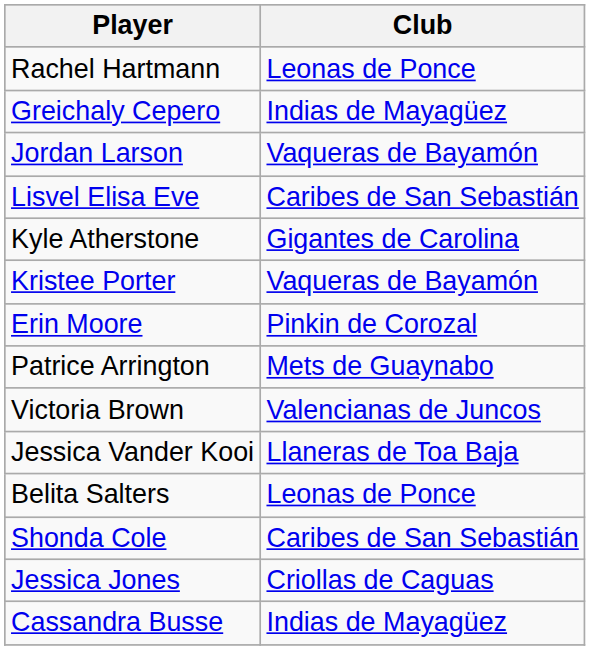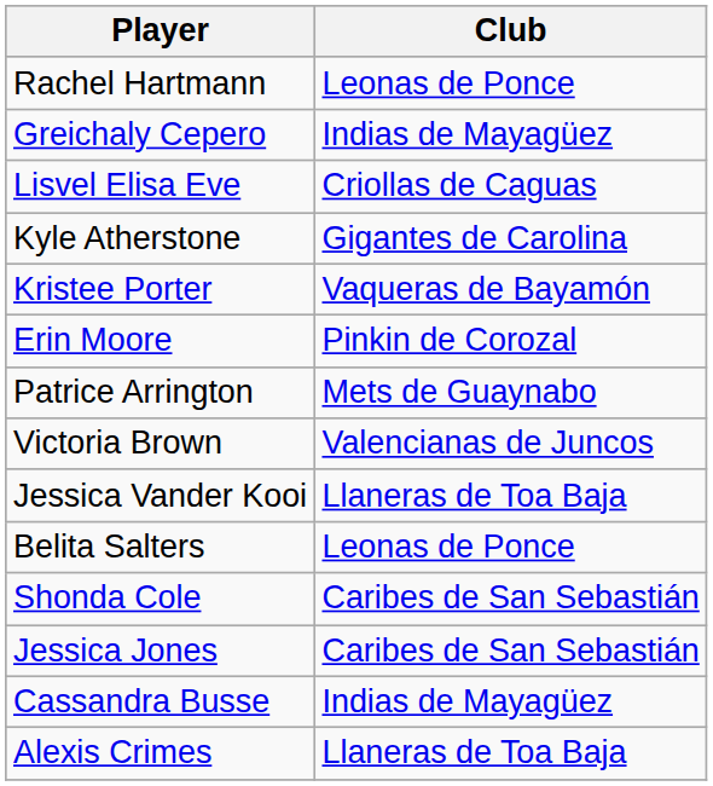 <table class="wikitable">
 <tr>
 <th>Player</th>
 <th>Club</th>
 </tr>
 <tr>
 <td> Rachel Hartmann</td>
 <td><a href='#'>Leonas de Ponce</a></td>
 </tr>
 <tr>
 <td> <a href='#'>Greichaly Cepero</a></td>
 <td><a href='#'>Indias de Mayagüez</a></td>
 </tr>
 <tr>
-<td> <a href='#'>Jordan Larson</a></td>
-<td><a href='#'>Vaqueras de Bayamón</a></td>
-</tr>
-<tr>
 <td> <a href='#'>Lisvel Elisa Eve</a></td>
-<td><a href='#'>Caribes de San Sebastián</a></td>
+<td><a href='#'>Criollas de Caguas</a></td>
 </tr>
 <tr>
 <td> Kyle Atherstone</td>
 <td><a href='#'>Gigantes de Carolina</a></td>
 </tr>
 <tr>
 <td> <a href='#'>Kristee Porter</a></td>
 <td><a href='#'>Vaqueras de Bayamón</a></td>
 </tr>
 <tr>
 <td> <a href='#'>Erin Moore</a></td>
 <td><a href='#'>Pinkin de Corozal</a></td>
 </tr>
 <tr>
 <td> Patrice Arrington</td>
 <td><a href='#'>Mets de Guaynabo</a></td>
 </tr>
 <tr>
 <td> Victoria Brown</td>
 <td><a href='#'>Valencianas de Juncos</a></td>
 </tr>
 <tr>
 <td> Jessica Vander Kooi</td>
 <td><a href='#'>Llaneras de Toa Baja</a></td>
 </tr>
 <tr>
 <td> Belita Salters</td>
 <td><a href='#'>Leonas de Ponce</a></td>
 </tr>
 <tr>
 <td> <a href='#'>Shonda Cole</a></td>
 <td><a href='#'>Caribes de San Sebastián</a></td>
 </tr>
 <tr>
 <td> <a href='#'>Jessica Jones</a></td>
-<td><a href='#'>Criollas de Caguas</a></td>
+<td><a href='#'>Caribes de San Sebastián</a></td>
 </tr>
 <tr>
 <td> <a href='#'>Cassandra Busse</a></td>
 <td><a href='#'>Indias de Mayagüez</a></td>
 </tr>
+<tr>
+<td> <a href='#'>Alexis Crimes</a></td>
+<td><a href='#'>Llaneras de Toa Baja</a></td>
+</tr>
 </table>
